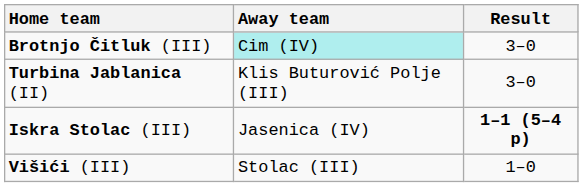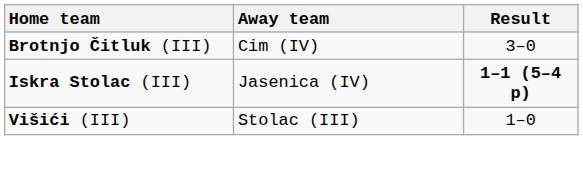 <table class="wikitable" style="width:50%">
 <tr>
 <th style="width:40%; text-align:left">Home team</th>
 <th style="width:40%; text-align:left">Away team</th>
 <th>Result</th>
 </tr>
 <tr>
 <td><strong>Brotnjo Čitluk</strong> (III)</td>
-<td style="background: paleturquoise;">Cim (IV)</td>
-<td style="text-align:center">3–0</td>
-</tr>
-<tr>
-<td><strong>Turbina Jablanica</strong> (II)</td>
-<td>Klis Buturović Polje (III)</td>
+<td>Cim (IV)</td>
 <td style="text-align:center">3–0</td>
 </tr>
 <tr>
 <td><strong>Iskra Stolac</strong> (III)</td>
 <td>Jasenica (IV)</td>
 <td style="text-align:center"><strong>1–1 (5–4 p)</strong></td>
 </tr>
 <tr>
 <td><strong>Višići</strong> (III)</td>
 <td>Stolac (III)</td>
 <td style="text-align:center">1–0</td>
 </tr>
 </table>
